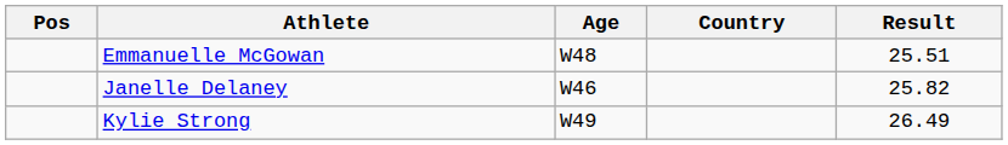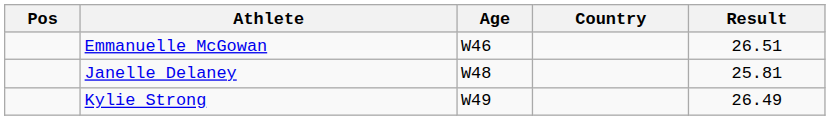 <table class="wikitable"  style="text-align:center; width:50%;">
 <tr>
 <th>Pos</th>
 <th>Athlete</th>
 <th>Age</th>
 <th>Country</th>
 <th>Result</th>
 </tr>
 <tr>
 <td align=center></td>
 <td align=left><a href='#'>Emmanuelle McGowan</a></td>
-<td align=left>W48</td>
+<td align=left>W46</td>
 <td align=left></td>
-<td>25.51</td>
+<td>26.51</td>
 </tr>
 <tr>
 <td align=center></td>
 <td align=left><a href='#'>Janelle Delaney</a></td>
-<td align=left>W46</td>
+<td align=left>W48</td>
 <td align=left></td>
-<td>25.82</td>
+<td>25.81</td>
 </tr>
 <tr>
 <td align=center></td>
 <td align=left><a href='#'>Kylie Strong</a></td>
 <td align=left>W49</td>
 <td align=left></td>
 <td>26.49</td>
 </tr>
 </table>
